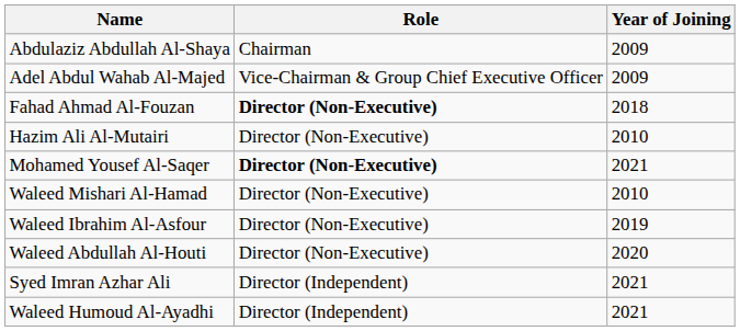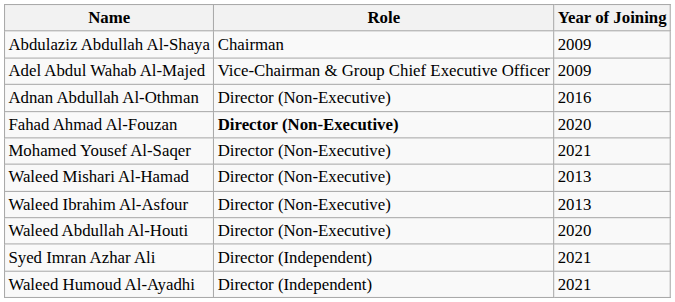 <table class="wikitable sortable">
 <tr>
 <th>Name</th>
 <th>Role</th>
 <th>Year of Joining</th>
 </tr>
 <tr>
 <td>Abdulaziz Abdullah Al-Shaya</td>
 <td>Chairman</td>
 <td>2009</td>
 </tr>
 <tr>
 <td>Adel Abdul Wahab Al-Majed</td>
 <td>Vice-Chairman & Group Chief Executive Officer</td>
 <td>2009</td>
 </tr>
 <tr>
+<td>Adnan Abdullah Al-Othman</td>
+<td>Director (Non-Executive)</td>
+<td>2016</td>
+</tr>
+<tr>
 <td>Fahad Ahmad Al-Fouzan</td>
 <td><strong>Director (Non-Executive)</strong></td>
-<td>2018</td>
-</tr>
-<tr>
-<td>Hazim Ali Al-Mutairi</td>
-<td>Director (Non-Executive)</td>
-<td>2010</td>
+<td>2020</td>
 </tr>
 <tr>
 <td>Mohamed Yousef Al-Saqer</td>
-<td><strong>Director (Non-Executive)</strong></td>
+<td>Director (Non-Executive)</td>
 <td>2021</td>
 </tr>
 <tr>
 <td>Waleed Mishari Al-Hamad</td>
 <td>Director (Non-Executive)</td>
-<td>2010</td>
+<td>2013</td>
 </tr>
 <tr>
 <td>Waleed Ibrahim Al-Asfour</td>
 <td>Director (Non-Executive)</td>
-<td>2019</td>
+<td>2013</td>
 </tr>
 <tr>
 <td>Waleed Abdullah Al-Houti</td>
 <td>Director (Non-Executive)</td>
 <td>2020</td>
 </tr>
 <tr>
 <td>Syed Imran Azhar Ali</td>
 <td>Director (Independent)</td>
 <td>2021</td>
 </tr>
 <tr>
 <td>Waleed Humoud Al-Ayadhi</td>
 <td>Director (Independent)</td>
 <td>2021</td>
 </tr>
 </table>
